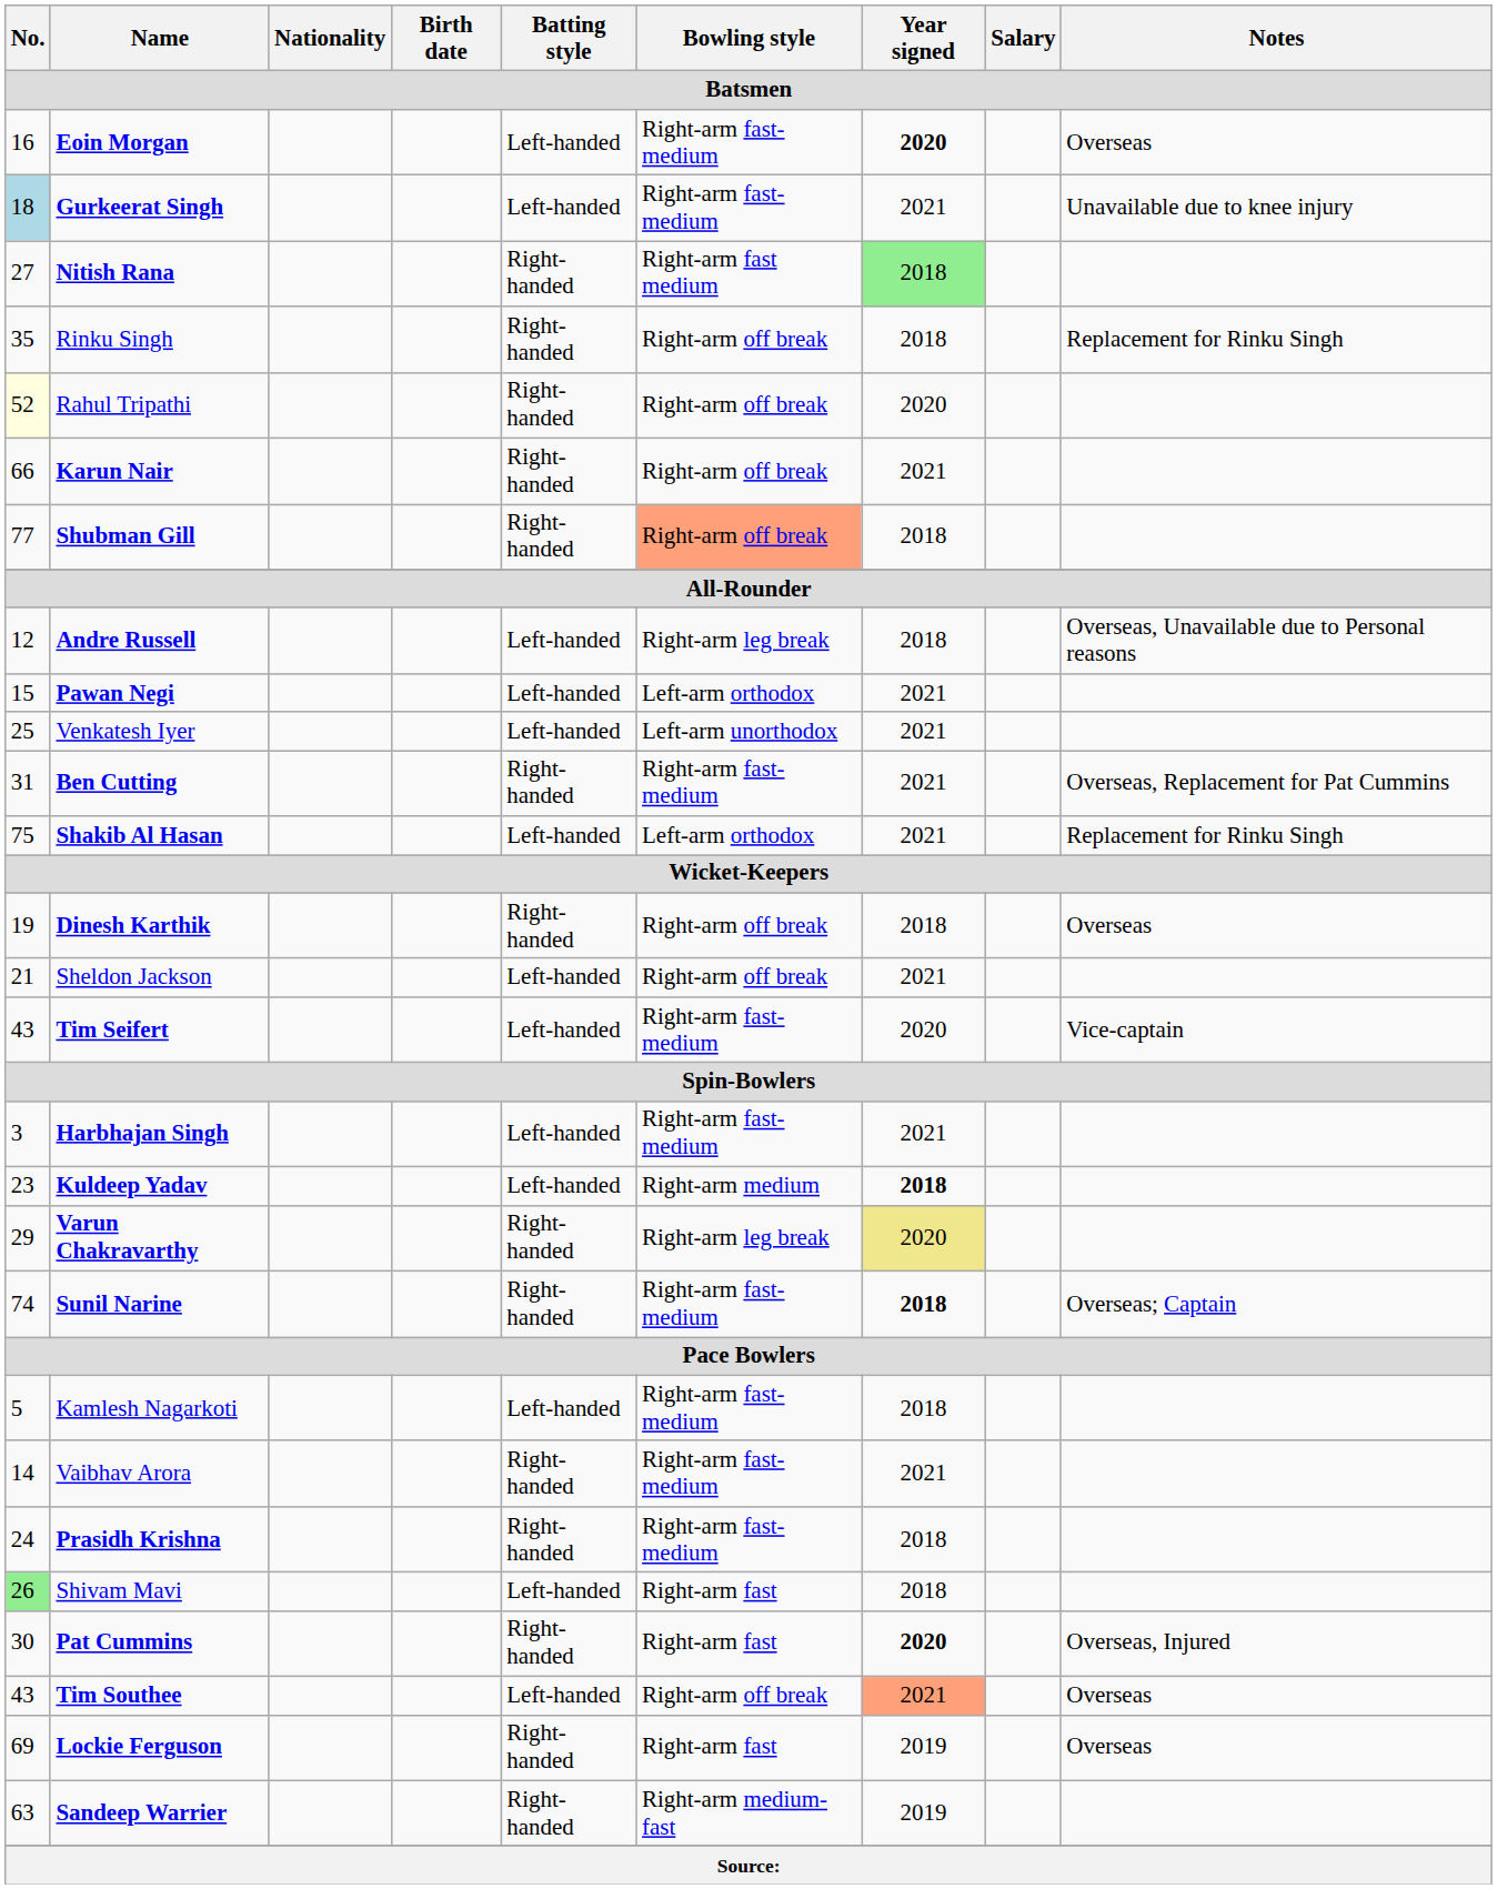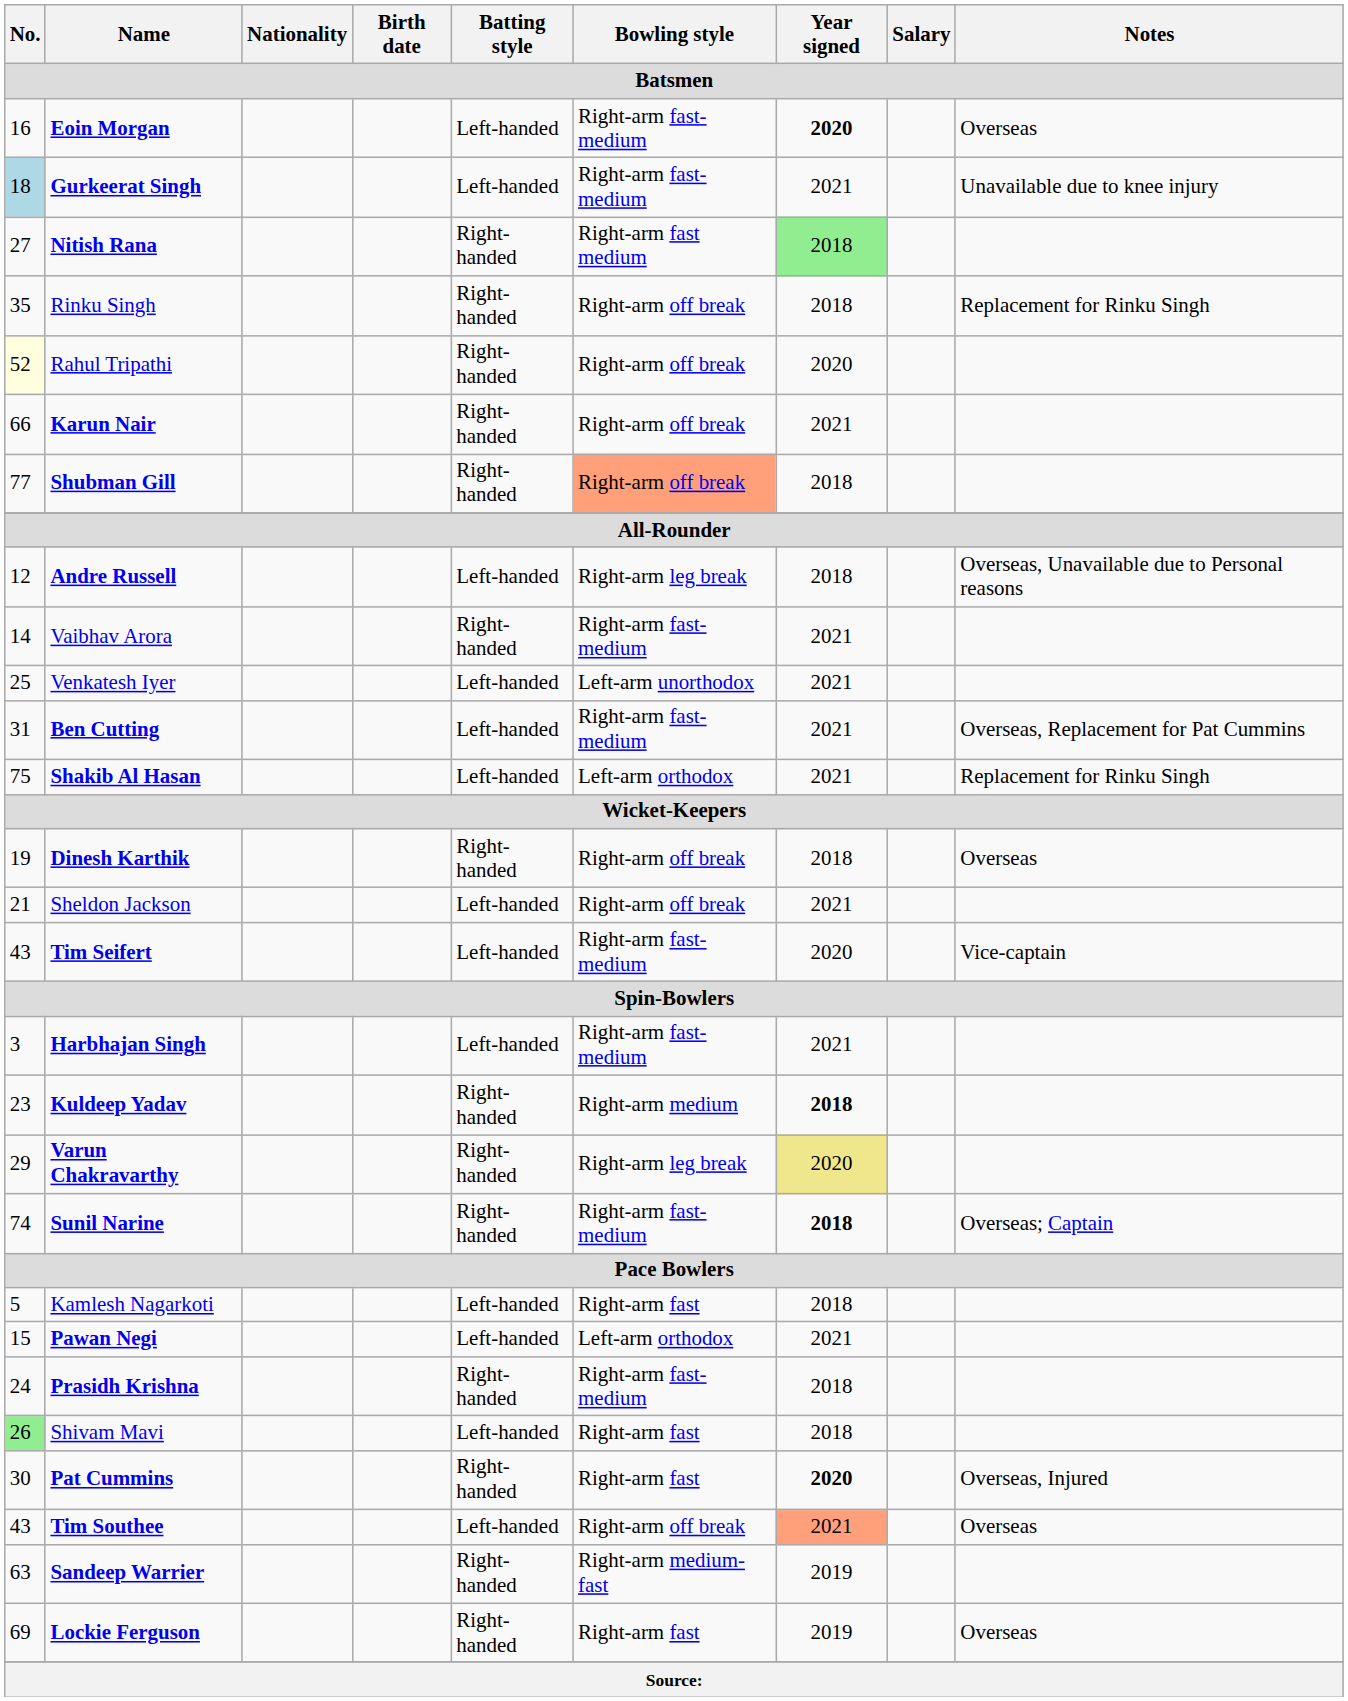 <table class="wikitable"  style="font-size:85%;">
 <tr>
 <th style="text-align:center;">No.</th>
 <th style="text-align:center;">Name</th>
 <th style="text-align:center;">Nationality</th>
 <th style="text-align:center;">Birth date</th>
 <th style="text-align:center;">Batting style</th>
 <th style="text-align:center;">Bowling style</th>
 <th style="text-align:center;">Year signed</th>
 <th style="text-align:center;">Salary</th>
 <th style="text-align:center;">Notes</th>
 </tr>
 <tr>
 <th colspan="9"  style="background:#dcdcdc; text-align:center;">Batsmen</th>
 </tr>
 <tr>
 <td>16</td>
 <td><strong><a href='#'>Eoin Morgan</a></strong></td>
 <td></td>
 <td></td>
 <td>Left-handed</td>
 <td>Right-arm <a href='#'>fast-medium</a></td>
 <td style="text-align:center;"><strong>2020</strong></td>
 <td style="text-align:right;"></td>
 <td>Overseas</td>
 </tr>
 <tr>
 <td style="background: lightblue;">18</td>
 <td><strong><a href='#'>Gurkeerat Singh</a></strong></td>
 <td></td>
 <td></td>
 <td>Left-handed</td>
 <td>Right-arm <a href='#'>fast-medium</a></td>
 <td style="text-align:center;">2021</td>
 <td style="text-align:right;"></td>
 <td>Unavailable due to knee injury</td>
 </tr>
 <tr>
 <td>27</td>
 <td><strong><a href='#'>Nitish Rana</a></strong></td>
 <td></td>
 <td></td>
 <td>Right-handed</td>
 <td>Right-arm <a href='#'>fast medium</a></td>
 <td style="background: lightgreen; text-align:center;">2018</td>
 <td style="text-align:right;"></td>
 <td></td>
 </tr>
 <tr>
 <td>35</td>
 <td><a href='#'>Rinku Singh</a></td>
 <td></td>
 <td></td>
 <td>Right-handed</td>
 <td>Right-arm <a href='#'>off break</a></td>
 <td style="text-align:center;">2018</td>
 <td style="text-align:right;"></td>
 <td>Replacement for Rinku Singh</td>
 </tr>
 <tr>
 <td style="background: lightyellow;">52</td>
 <td><a href='#'>Rahul Tripathi</a></td>
 <td></td>
 <td></td>
 <td>Right-handed</td>
 <td>Right-arm <a href='#'>off break</a></td>
 <td style="text-align:center;">2020</td>
 <td style="text-align:right;"></td>
 <td></td>
 </tr>
 <tr>
 <td>66</td>
 <td><strong><a href='#'>Karun Nair</a></strong></td>
 <td></td>
 <td></td>
 <td>Right-handed</td>
 <td>Right-arm <a href='#'>off break</a></td>
 <td style="text-align:center;">2021</td>
 <td style="text-align:right;"></td>
 <td></td>
 </tr>
 <tr>
 <td>77</td>
 <td><strong><a href='#'>Shubman Gill</a></strong></td>
 <td></td>
 <td></td>
 <td>Right-handed</td>
 <td style="background: lightsalmon;">Right-arm <a href='#'>off break</a></td>
 <td style="text-align:center;">2018</td>
 <td style="text-align:right;"></td>
 <td></td>
 </tr>
 <tr ! colspan="9"  style="background:#dcdcdc; text-align:center;"| All-Rounders>
 </tr>
 <tr>
 <th colspan="9"  style="background:#dcdcdc; text-align:center;">All-Rounder</th>
 </tr>
 <tr>
 <td>12</td>
 <td><strong><a href='#'>Andre Russell</a></strong></td>
 <td></td>
 <td></td>
 <td>Left-handed</td>
 <td>Right-arm <a href='#'>leg break</a></td>
 <td style="text-align:center;">2018</td>
 <td style="text-align:right;"></td>
 <td>Overseas, Unavailable due to Personal reasons</td>
 </tr>
 <tr>
-<td>15</td>
-<td><strong><a href='#'>Pawan Negi</a></strong></td>
+<td>14</td>
+<td><a href='#'>Vaibhav Arora</a></td>
 <td></td>
 <td></td>
-<td>Left-handed</td>
-<td>Left-arm <a href='#'>orthodox</a></td>
+<td>Right-handed</td>
+<td>Right-arm <a href='#'>fast-medium</a></td>
 <td style="text-align:center;">2021</td>
 <td style="text-align:right;"></td>
 <td></td>
 </tr>
 <tr>
 <td>25</td>
 <td><a href='#'>Venkatesh Iyer</a></td>
 <td></td>
 <td></td>
 <td>Left-handed</td>
 <td>Left-arm <a href='#'>unorthodox</a></td>
 <td style="text-align:center;">2021</td>
 <td style="text-align:right;"></td>
 <td></td>
 </tr>
 <tr>
 <td>31</td>
 <td><strong><a href='#'>Ben Cutting</a></strong></td>
 <td></td>
 <td></td>
-<td>Right-handed</td>
+<td>Left-handed</td>
 <td>Right-arm <a href='#'>fast-medium</a></td>
 <td style="text-align:center;">2021</td>
 <td style="text-align:right;"></td>
 <td>Overseas, Replacement for Pat Cummins</td>
 </tr>
 <tr>
 <td>75</td>
 <td><strong><a href='#'>Shakib Al Hasan</a></strong></td>
 <td></td>
 <td></td>
 <td>Left-handed</td>
 <td>Left-arm <a href='#'>orthodox</a></td>
 <td style="text-align:center;">2021</td>
 <td style="text-align:right;"></td>
 <td>Replacement for Rinku Singh</td>
 </tr>
 <tr>
 <th colspan="9"  style="background:#dcdcdc; text-align:center;">Wicket-Keepers</th>
 </tr>
 <tr>
 <td>19</td>
 <td><strong><a href='#'>Dinesh Karthik</a></strong></td>
 <td></td>
 <td></td>
 <td>Right-handed</td>
 <td>Right-arm <a href='#'>off break</a></td>
 <td style="text-align:center;">2018</td>
 <td style="text-align:right;"></td>
 <td>Overseas</td>
 </tr>
 <tr>
 <td>21</td>
 <td><a href='#'>Sheldon Jackson</a></td>
 <td></td>
 <td></td>
 <td>Left-handed</td>
 <td>Right-arm <a href='#'>off break</a></td>
 <td style="text-align:center;">2021</td>
 <td style="text-align:right;"></td>
 <td></td>
 </tr>
 <tr>
 <td>43</td>
 <td><strong><a href='#'>Tim Seifert</a></strong></td>
 <td></td>
 <td></td>
 <td>Left-handed</td>
 <td>Right-arm <a href='#'>fast-medium</a></td>
 <td style="text-align:center;">2020</td>
 <td style="text-align:right;"></td>
 <td>Vice-captain</td>
 </tr>
 <tr>
 <th colspan="9"  style="background:#dcdcdc; text-align:center;">Spin-Bowlers</th>
 </tr>
 <tr>
 <td>3</td>
 <td><strong><a href='#'>Harbhajan Singh</a></strong></td>
 <td></td>
 <td></td>
 <td>Left-handed</td>
 <td>Right-arm <a href='#'>fast-medium</a></td>
 <td style="text-align:center;">2021</td>
 <td style="text-align:right;"></td>
 <td></td>
 </tr>
 <tr>
 <td>23</td>
 <td><strong><a href='#'>Kuldeep Yadav</a></strong></td>
 <td></td>
 <td></td>
-<td>Left-handed</td>
+<td>Right-handed</td>
 <td>Right-arm <a href='#'>medium</a></td>
 <td style="text-align:center;"><strong>2018</strong></td>
 <td style="text-align:right;"></td>
 <td></td>
 </tr>
 <tr>
 <td>29</td>
 <td><strong><a href='#'>Varun Chakravarthy</a></strong></td>
 <td></td>
 <td></td>
 <td>Right-handed</td>
 <td>Right-arm <a href='#'>leg break</a></td>
 <td style="background: khaki; text-align:center;">2020</td>
 <td style="text-align:right;"></td>
 <td></td>
 </tr>
 <tr>
 <td>74</td>
 <td><strong><a href='#'>Sunil Narine</a></strong></td>
 <td></td>
 <td></td>
 <td>Right-handed</td>
 <td>Right-arm <a href='#'>fast-medium</a></td>
 <td style="text-align:center;"><strong>2018</strong></td>
 <td style="text-align:right;"></td>
 <td>Overseas; <a href='#'>Captain</a></td>
 </tr>
 <tr>
 <th colspan="9"  style="background:#dcdcdc; text-align:center;">Pace Bowlers</th>
 </tr>
 <tr>
 <td>5</td>
 <td><a href='#'>Kamlesh Nagarkoti</a></td>
 <td></td>
 <td></td>
 <td>Left-handed</td>
-<td>Right-arm <a href='#'>fast-medium</a></td>
+<td>Right-arm <a href='#'>fast</a></td>
 <td style="text-align:center;">2018</td>
 <td style="text-align:right;"></td>
 <td></td>
 </tr>
 <tr>
-<td>14</td>
-<td><a href='#'>Vaibhav Arora</a></td>
+<td>15</td>
+<td><strong><a href='#'>Pawan Negi</a></strong></td>
 <td></td>
 <td></td>
-<td>Right-handed</td>
-<td>Right-arm <a href='#'>fast-medium</a></td>
+<td>Left-handed</td>
+<td>Left-arm <a href='#'>orthodox</a></td>
 <td style="text-align:center;">2021</td>
 <td style="text-align:right;"></td>
 <td></td>
 </tr>
 <tr>
 <td>24</td>
 <td><strong><a href='#'>Prasidh Krishna</a></strong></td>
 <td></td>
 <td></td>
 <td>Right-handed</td>
 <td>Right-arm <a href='#'>fast-medium</a></td>
 <td style="text-align:center;">2018</td>
 <td style="text-align:right;"></td>
 <td></td>
 </tr>
 <tr>
 <td style="background: lightgreen;">26</td>
 <td><a href='#'>Shivam Mavi</a></td>
 <td></td>
 <td></td>
 <td>Left-handed</td>
 <td>Right-arm <a href='#'>fast</a></td>
 <td style="text-align:center;">2018</td>
 <td style="text-align:right;"></td>
 <td></td>
 </tr>
 <tr>
 <td>30</td>
 <td><strong><a href='#'>Pat Cummins</a></strong></td>
 <td></td>
 <td></td>
 <td>Right-handed</td>
 <td>Right-arm <a href='#'>fast</a></td>
 <td style="text-align:center;"><strong>2020</strong></td>
 <td style="text-align:right;"></td>
 <td>Overseas, Injured</td>
 </tr>
 <tr>
 <td>43</td>
 <td><strong><a href='#'>Tim Southee</a></strong></td>
 <td></td>
 <td></td>
 <td>Left-handed</td>
 <td>Right-arm <a href='#'>off break</a></td>
 <td style="background: lightsalmon; text-align:center;">2021</td>
 <td style="text-align:right;"></td>
 <td>Overseas</td>
 </tr>
 <tr>
+<td>63</td>
+<td><strong><a href='#'>Sandeep Warrier</a></strong></td>
+<td></td>
+<td></td>
+<td>Right-handed</td>
+<td>Right-arm <a href='#'>medium-fast</a></td>
+<td style="text-align:center;">2019</td>
+<td style="text-align:right;"></td>
+<td></td>
+</tr>
+<tr>
 <td>69</td>
 <td><strong><a href='#'>Lockie Ferguson</a></strong></td>
 <td></td>
 <td></td>
 <td>Right-handed</td>
 <td>Right-arm <a href='#'>fast</a></td>
 <td style="text-align:center;">2019</td>
 <td style="text-align:right;"></td>
 <td>Overseas</td>
 </tr>
-<tr>
-<td>63</td>
-<td><strong><a href='#'>Sandeep Warrier</a></strong></td>
-<td></td>
-<td></td>
-<td>Right-handed</td>
-<td>Right-arm <a href='#'>medium-fast</a></td>
-<td style="text-align:center;">2019</td>
-<td style="text-align:right;"></td>
-<td></td>
-</tr>
 <tr ! colspan="9"  style="background:#dcdcdc; text-align:center;"|>
 </tr>
 <tr>
 <th colspan="9" style="text-align: center;"><small>Source: </small></th>
 </tr>
 </table>
